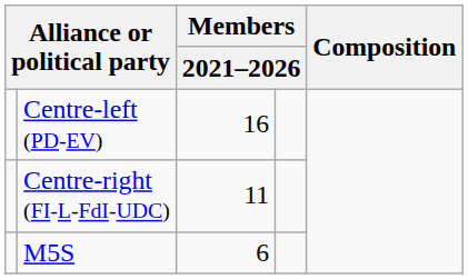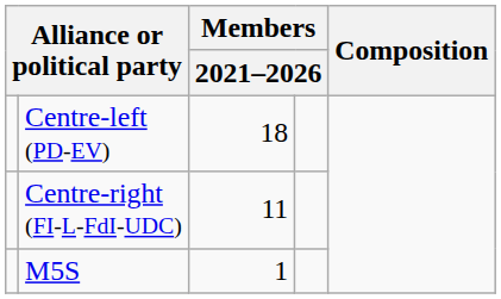 <table class="wikitable">
 <tr>
 <th colspan=2 rowspan=2>Alliance or <br> political party</th>
 <th colspan=2>Members</th>
 <th rowspan=2>Composition</th>
 </tr>
 <tr>
 <th colspan=2>2021–2026</th>
 </tr>
 <tr>
 <td></td>
 <td><a href='#'>Centre-left</a> <br><small>(<a href='#'>PD</a>-<a href='#'>EV</a>)</small></td>
-<td style="text-align: right">16</td>
+<td style="text-align: right">18</td>
 <td></td>
 <td rowspan=4></td>
 </tr>
 <tr>
 <td></td>
 <td><a href='#'>Centre-right</a> <br><small>(<a href='#'>FI</a>-<a href='#'>L</a>-<a href='#'>FdI</a>-<a href='#'>UDC</a>)</small></td>
 <td style="text-align: right">11</td>
 <td></td>
 </tr>
 <tr>
 <td></td>
 <td><a href='#'>M5S</a></td>
-<td style="text-align: right">6</td>
+<td style="text-align: right">1</td>
 <td></td>
 </tr>
 </table>
